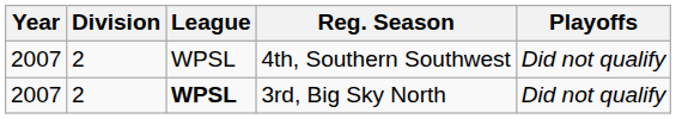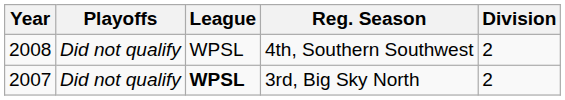 <table class="wikitable">
 <tr>
 <th>Year</th>
-<th>Division</th>
+<th>Playoffs</th>
 <th>League</th>
 <th>Reg. Season</th>
-<th>Playoffs</th>
+<th>Division</th>
+</tr>
+<tr>
+<td>2008</td>
+<td><em>Did not qualify</em></td>
+<td>WPSL</td>
+<td>4th, Southern Southwest</td>
+<td>2</td>
 </tr>
 <tr>
 <td>2007</td>
-<td>2</td>
-<td>WPSL</td>
-<td>4th, Southern Southwest</td>
 <td><em>Did not qualify</em></td>
-</tr>
-<tr>
-<td>2007</td>
-<td>2</td>
 <td><strong>WPSL</strong></td>
 <td>3rd, Big Sky North</td>
-<td><em>Did not qualify</em></td>
+<td>2</td>
 </tr>
 </table>
